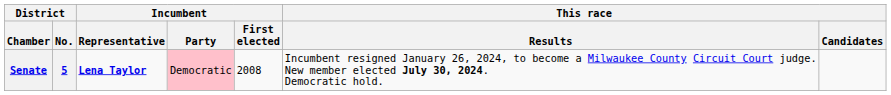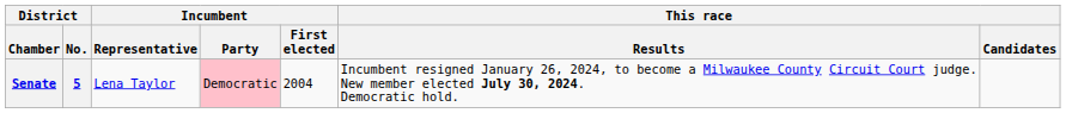 <table class="wikitable sortable">
 <tr valign=bottom>
 <th colspan="2">District</th>
 <th colspan="3">Incumbent</th>
 <th colspan="2">This race</th>
 </tr>
 <tr valign=bottom>
 <th>Chamber</th>
 <th>No.</th>
 <th>Representative</th>
 <th>Party</th>
 <th>First<br>elected</th>
 <th>Results</th>
 <th>Candidates</th>
 </tr>
 <tr>
 <th><a href='#'>Senate</a></th>
 <th><a href='#'>5</a></th>
-<td><strong><a href='#'>Lena Taylor</a></strong></td>
+<td><a href='#'>Lena Taylor</a></td>
 <td style="background: pink;">Democratic</td>
-<td>2008</td>
+<td>2004</td>
 <td>Incumbent resigned January 26, 2024, to become a <a href='#'>Milwaukee County</a> <a href='#'>Circuit Court</a> judge.<br>New member elected <strong>July 30, 2024</strong>.<br>Democratic hold.</td>
 <td nowrap></td>
 </tr>
 </table>
